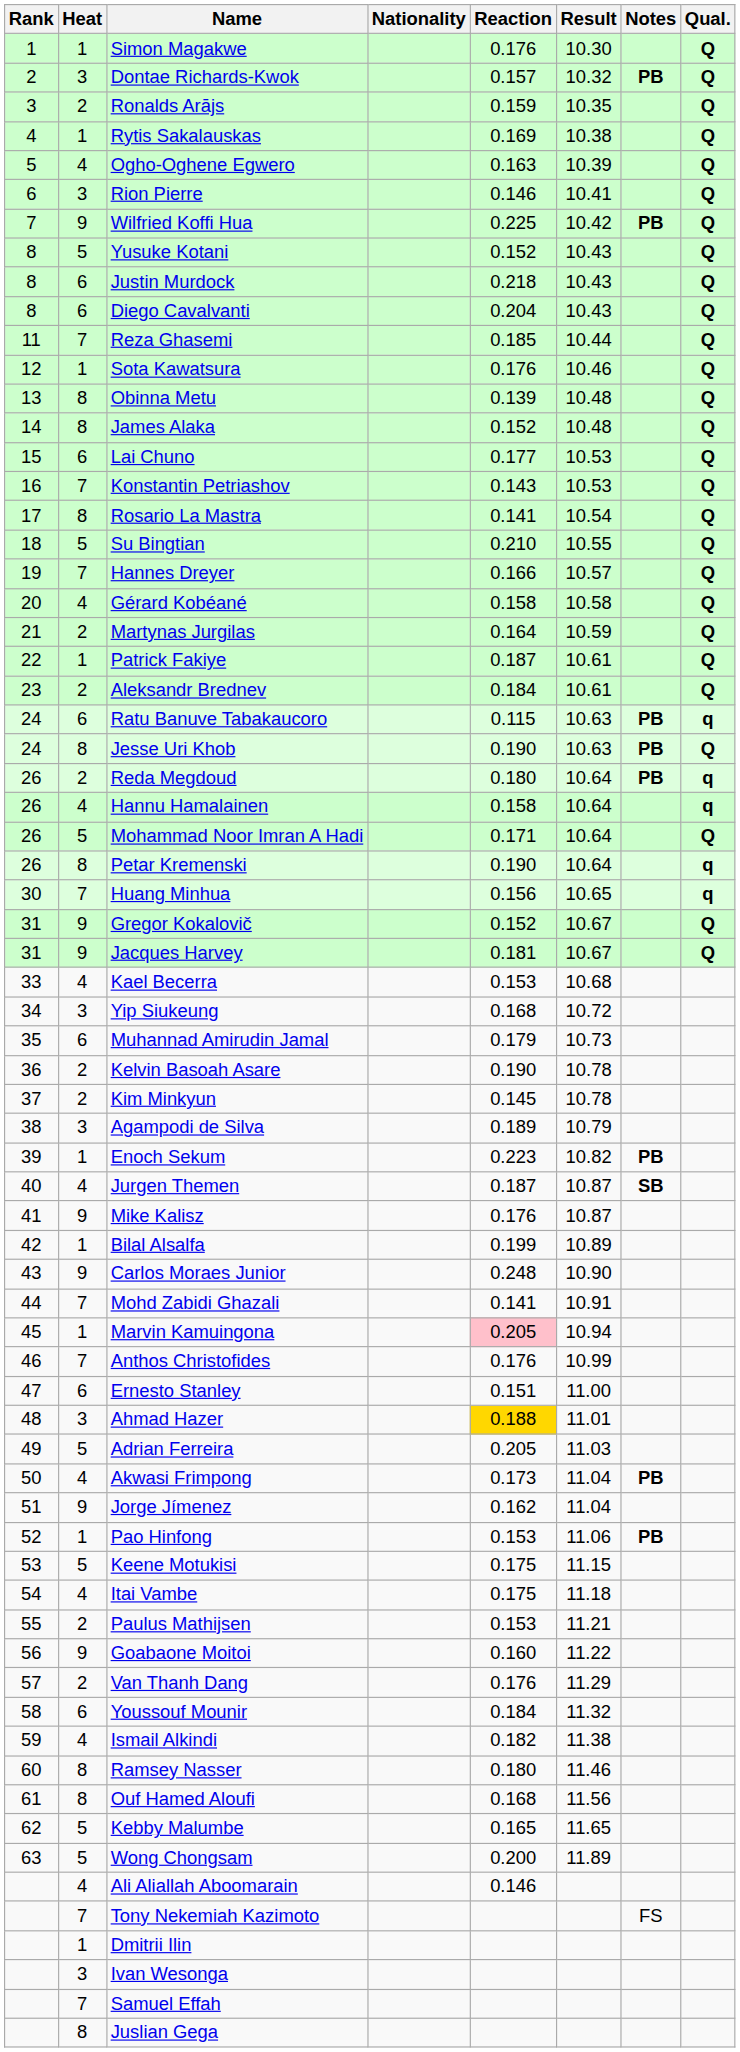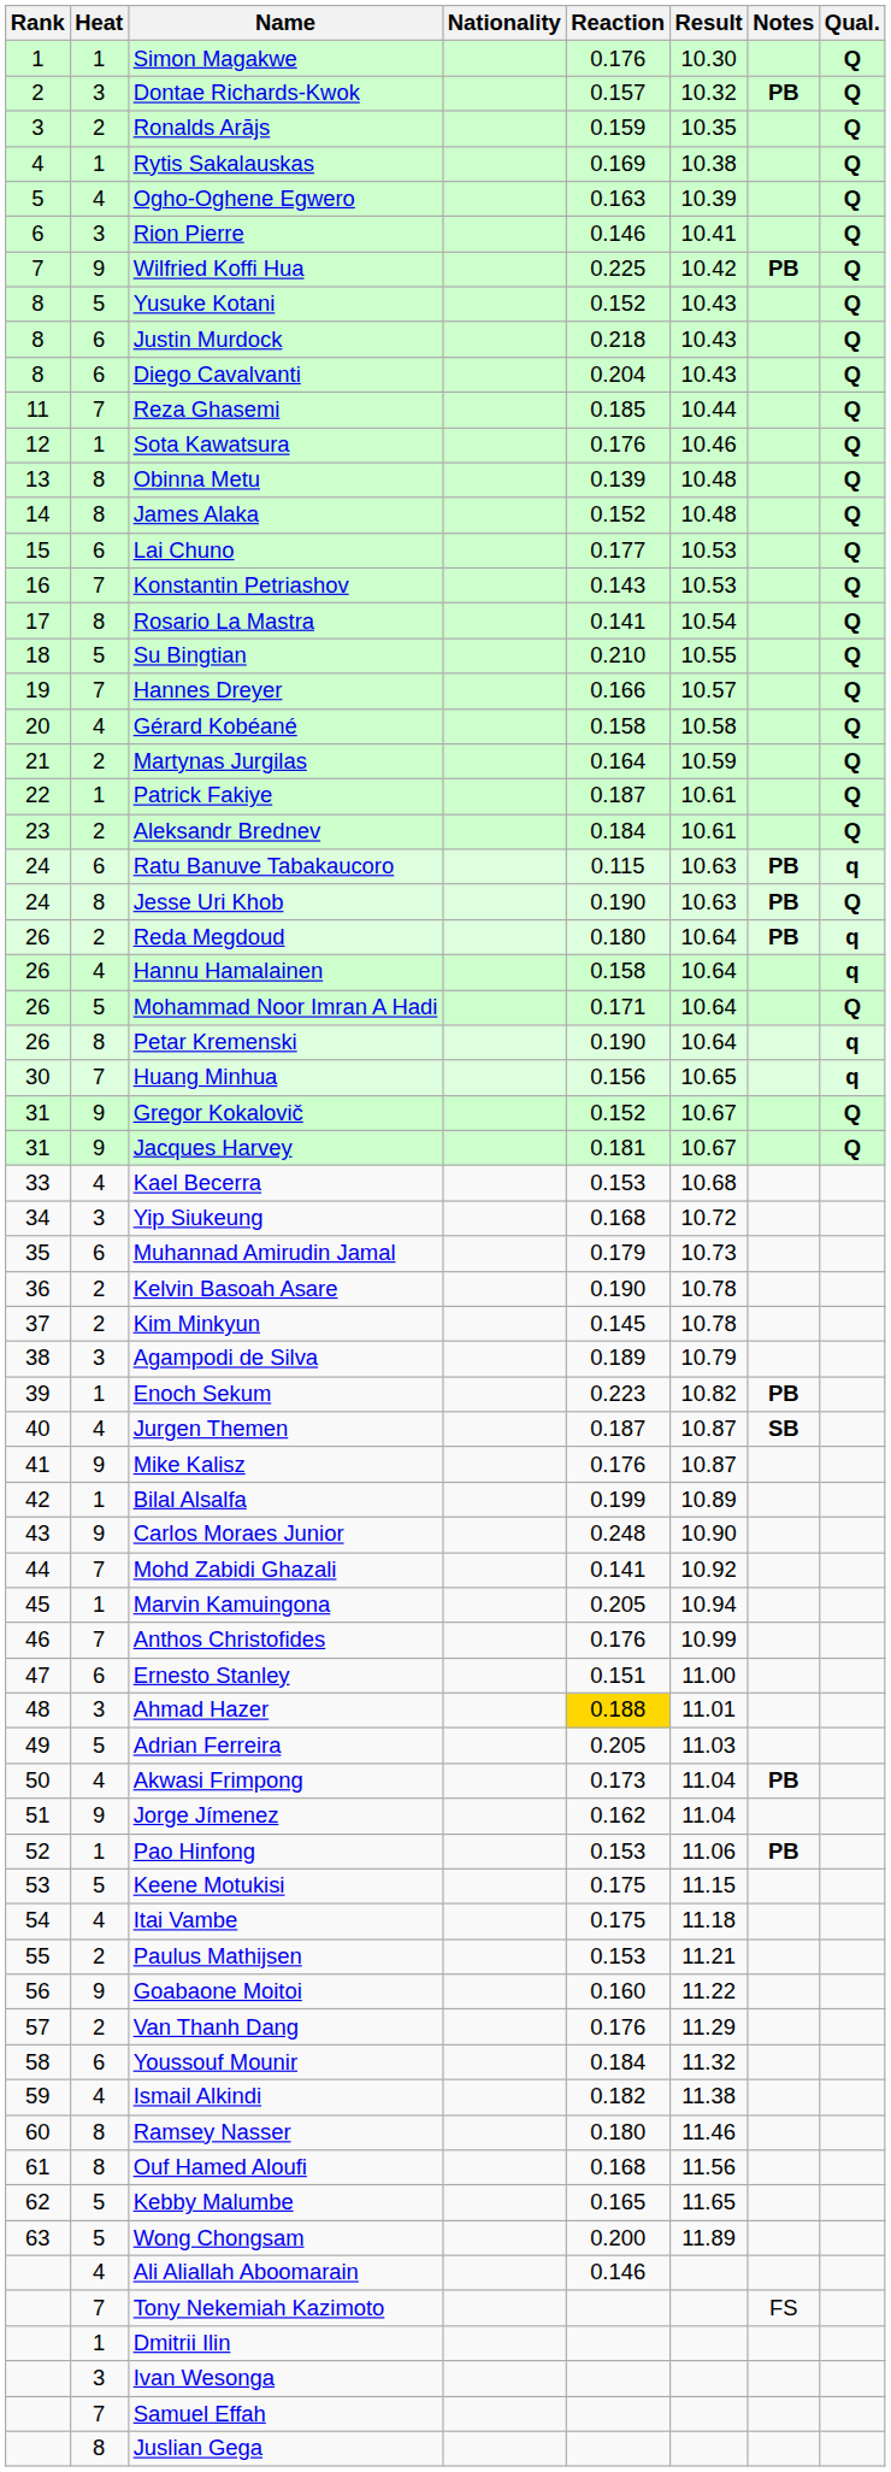 <table class="wikitable sortable" style="text-align:center">
 <tr>
 <th>Rank</th>
 <th>Heat</th>
 <th>Name</th>
 <th>Nationality</th>
 <th>Reaction</th>
 <th>Result</th>
 <th>Notes</th>
 <th>Qual.</th>
 </tr>
 <tr bgcolor=ccffcc>
 <td>1</td>
 <td>1</td>
 <td align="left"><a href='#'>Simon Magakwe</a></td>
 <td align="left"></td>
 <td>0.176</td>
 <td>10.30</td>
 <td></td>
 <td><strong>Q</strong></td>
 </tr>
 <tr bgcolor=ccffcc>
 <td>2</td>
 <td>3</td>
 <td align="left"><a href='#'>Dontae Richards-Kwok</a></td>
 <td align="left"></td>
 <td>0.157</td>
 <td>10.32</td>
 <td><strong>PB</strong></td>
 <td><strong>Q</strong></td>
 </tr>
 <tr bgcolor=ccffcc>
 <td>3</td>
 <td>2</td>
 <td align="left"><a href='#'>Ronalds Arājs</a></td>
 <td align="left"></td>
 <td>0.159</td>
 <td>10.35</td>
 <td></td>
 <td><strong>Q</strong></td>
 </tr>
 <tr bgcolor=ccffcc>
 <td>4</td>
 <td>1</td>
 <td align="left"><a href='#'>Rytis Sakalauskas</a></td>
 <td align="left"></td>
 <td>0.169</td>
 <td>10.38</td>
 <td></td>
 <td><strong>Q</strong></td>
 </tr>
 <tr bgcolor=ccffcc>
 <td>5</td>
 <td>4</td>
 <td align="left"><a href='#'>Ogho-Oghene Egwero</a></td>
 <td align="left"></td>
 <td>0.163</td>
 <td>10.39</td>
 <td></td>
 <td><strong>Q</strong></td>
 </tr>
 <tr bgcolor=ccffcc>
 <td>6</td>
 <td>3</td>
 <td align="left"><a href='#'>Rion Pierre</a></td>
 <td align="left"></td>
 <td>0.146</td>
 <td>10.41</td>
 <td></td>
 <td><strong>Q</strong></td>
 </tr>
 <tr bgcolor=ccffcc>
 <td>7</td>
 <td>9</td>
 <td align="left"><a href='#'>Wilfried Koffi Hua</a></td>
 <td align="left"></td>
 <td>0.225</td>
 <td>10.42</td>
 <td><strong>PB</strong></td>
 <td><strong>Q</strong></td>
 </tr>
 <tr bgcolor=ccffcc>
 <td>8</td>
 <td>5</td>
 <td align="left"><a href='#'>Yusuke Kotani</a></td>
 <td align="left"></td>
 <td>0.152</td>
 <td>10.43</td>
 <td></td>
 <td><strong>Q</strong></td>
 </tr>
 <tr bgcolor=ccffcc>
 <td>8</td>
 <td>6</td>
 <td align="left"><a href='#'>Justin Murdock</a></td>
 <td align="left"></td>
 <td>0.218</td>
 <td>10.43</td>
 <td></td>
 <td><strong>Q</strong></td>
 </tr>
 <tr bgcolor=ccffcc>
 <td>8</td>
 <td>6</td>
 <td align="left"><a href='#'>Diego Cavalvanti</a></td>
 <td align="left"></td>
 <td>0.204</td>
 <td>10.43</td>
 <td></td>
 <td><strong>Q</strong></td>
 </tr>
 <tr bgcolor=ccffcc>
 <td>11</td>
 <td>7</td>
 <td align="left"><a href='#'>Reza Ghasemi</a></td>
 <td align="left"></td>
 <td>0.185</td>
 <td>10.44</td>
 <td></td>
 <td><strong>Q</strong></td>
 </tr>
 <tr bgcolor=ccffcc>
 <td>12</td>
 <td>1</td>
 <td align="left"><a href='#'>Sota Kawatsura</a></td>
 <td align="left"></td>
 <td>0.176</td>
 <td>10.46</td>
 <td></td>
 <td><strong>Q</strong></td>
 </tr>
 <tr bgcolor=ccffcc>
 <td>13</td>
 <td>8</td>
 <td align="left"><a href='#'>Obinna Metu</a></td>
 <td align="left"></td>
 <td>0.139</td>
 <td>10.48</td>
 <td></td>
 <td><strong>Q</strong></td>
 </tr>
 <tr bgcolor=ccffcc>
 <td>14</td>
 <td>8</td>
 <td align="left"><a href='#'>James Alaka</a></td>
 <td align="left"></td>
 <td>0.152</td>
 <td>10.48</td>
 <td></td>
 <td><strong>Q</strong></td>
 </tr>
 <tr bgcolor=ccffcc>
 <td>15</td>
 <td>6</td>
 <td align="left"><a href='#'>Lai Chuno</a></td>
 <td align="left"></td>
 <td>0.177</td>
 <td>10.53</td>
 <td></td>
 <td><strong>Q</strong></td>
 </tr>
 <tr bgcolor=ccffcc>
 <td>16</td>
 <td>7</td>
 <td align="left"><a href='#'>Konstantin Petriashov</a></td>
 <td align="left"></td>
 <td>0.143</td>
 <td>10.53</td>
 <td></td>
 <td><strong>Q</strong></td>
 </tr>
 <tr bgcolor=ccffcc>
 <td>17</td>
 <td>8</td>
 <td align="left"><a href='#'>Rosario La Mastra</a></td>
 <td align="left"></td>
 <td>0.141</td>
 <td>10.54</td>
 <td></td>
 <td><strong>Q</strong></td>
 </tr>
 <tr bgcolor=ccffcc>
 <td>18</td>
 <td>5</td>
 <td align="left"><a href='#'>Su Bingtian</a></td>
 <td align="left"></td>
 <td>0.210</td>
 <td>10.55</td>
 <td></td>
 <td><strong>Q</strong></td>
 </tr>
 <tr bgcolor=ccffcc>
 <td>19</td>
 <td>7</td>
 <td align="left"><a href='#'>Hannes Dreyer</a></td>
 <td align="left"></td>
 <td>0.166</td>
 <td>10.57</td>
 <td></td>
 <td><strong>Q</strong></td>
 </tr>
 <tr bgcolor=ccffcc>
 <td>20</td>
 <td>4</td>
 <td align="left"><a href='#'>Gérard Kobéané</a></td>
 <td align="left"></td>
 <td>0.158</td>
 <td>10.58</td>
 <td></td>
 <td><strong>Q</strong></td>
 </tr>
 <tr bgcolor=ccffcc>
 <td>21</td>
 <td>2</td>
 <td align="left"><a href='#'>Martynas Jurgilas</a></td>
 <td align="left"></td>
 <td>0.164</td>
 <td>10.59</td>
 <td></td>
 <td><strong>Q</strong></td>
 </tr>
 <tr bgcolor=ccffcc>
 <td>22</td>
 <td>1</td>
 <td align="left"><a href='#'>Patrick Fakiye</a></td>
 <td align="left"></td>
 <td>0.187</td>
 <td>10.61</td>
 <td></td>
 <td><strong>Q</strong></td>
 </tr>
 <tr bgcolor=ccffcc>
 <td>23</td>
 <td>2</td>
 <td align="left"><a href='#'>Aleksandr Brednev</a></td>
 <td align="left"></td>
 <td>0.184</td>
 <td>10.61</td>
 <td></td>
 <td><strong>Q</strong></td>
 </tr>
 <tr bgcolor=ddffdd>
 <td>24</td>
 <td>6</td>
 <td align="left"><a href='#'>Ratu Banuve Tabakaucoro</a></td>
 <td align="left"></td>
 <td>0.115</td>
 <td>10.63</td>
 <td><strong>PB</strong></td>
 <td><strong>q</strong></td>
 </tr>
 <tr bgcolor=ddffdd>
 <td>24</td>
 <td>8</td>
 <td align="left"><a href='#'>Jesse Uri Khob</a></td>
 <td align="left"></td>
 <td>0.190</td>
 <td>10.63</td>
 <td><strong>PB</strong></td>
 <td><strong>Q</strong></td>
 </tr>
 <tr bgcolor=ddffdd>
 <td>26</td>
 <td>2</td>
 <td align="left"><a href='#'>Reda Megdoud</a></td>
 <td align="left"></td>
 <td>0.180</td>
 <td>10.64</td>
 <td><strong>PB</strong></td>
 <td><strong>q</strong></td>
 </tr>
 <tr bgcolor=ccffcc>
 <td>26</td>
 <td>4</td>
 <td align="left"><a href='#'>Hannu Hamalainen</a></td>
 <td align="left"></td>
 <td>0.158</td>
 <td>10.64</td>
 <td></td>
 <td><strong>q</strong></td>
 </tr>
 <tr bgcolor=ccffcc>
 <td>26</td>
 <td>5</td>
 <td align="left"><a href='#'>Mohammad Noor Imran A Hadi</a></td>
 <td align="left"></td>
 <td>0.171</td>
 <td>10.64</td>
 <td></td>
 <td><strong>Q</strong></td>
 </tr>
 <tr bgcolor=ddffdd>
 <td>26</td>
 <td>8</td>
 <td align="left"><a href='#'>Petar Kremenski</a></td>
 <td align="left"></td>
 <td>0.190</td>
 <td>10.64</td>
 <td></td>
 <td><strong>q</strong></td>
 </tr>
 <tr bgcolor=ddffdd>
 <td>30</td>
 <td>7</td>
 <td align="left"><a href='#'>Huang Minhua</a></td>
 <td align="left"></td>
 <td>0.156</td>
 <td>10.65</td>
 <td></td>
 <td><strong>q</strong></td>
 </tr>
 <tr bgcolor=ccffcc>
 <td>31</td>
 <td>9</td>
 <td align="left"><a href='#'>Gregor Kokalovič</a></td>
 <td align="left"></td>
 <td>0.152</td>
 <td>10.67</td>
 <td></td>
 <td><strong>Q</strong></td>
 </tr>
 <tr bgcolor=ccffcc>
 <td>31</td>
 <td>9</td>
 <td align="left"><a href='#'>Jacques Harvey</a></td>
 <td align="left"></td>
 <td>0.181</td>
 <td>10.67</td>
 <td></td>
 <td><strong>Q</strong></td>
 </tr>
 <tr>
 <td>33</td>
 <td>4</td>
 <td align="left"><a href='#'>Kael Becerra</a></td>
 <td align="left"></td>
 <td>0.153</td>
 <td>10.68</td>
 <td></td>
 <td></td>
 </tr>
 <tr>
 <td>34</td>
 <td>3</td>
 <td align="left"><a href='#'>Yip Siukeung</a></td>
 <td align="left"></td>
 <td>0.168</td>
 <td>10.72</td>
 <td></td>
 <td></td>
 </tr>
 <tr>
 <td>35</td>
 <td>6</td>
 <td align="left"><a href='#'>Muhannad Amirudin Jamal</a></td>
 <td align="left"></td>
 <td>0.179</td>
 <td>10.73</td>
 <td></td>
 <td></td>
 </tr>
 <tr>
 <td>36</td>
 <td>2</td>
 <td align="left"><a href='#'>Kelvin Basoah Asare</a></td>
 <td align="left"></td>
 <td>0.190</td>
 <td>10.78</td>
 <td></td>
 <td></td>
 </tr>
 <tr>
 <td>37</td>
 <td>2</td>
 <td align="left"><a href='#'>Kim Minkyun</a></td>
 <td align="left"></td>
 <td>0.145</td>
 <td>10.78</td>
 <td></td>
 <td></td>
 </tr>
 <tr>
 <td>38</td>
 <td>3</td>
 <td align="left"><a href='#'>Agampodi de Silva</a></td>
 <td align="left"></td>
 <td>0.189</td>
 <td>10.79</td>
 <td></td>
 <td></td>
 </tr>
 <tr>
 <td>39</td>
 <td>1</td>
 <td align="left"><a href='#'>Enoch Sekum</a></td>
 <td align="left"></td>
 <td>0.223</td>
 <td>10.82</td>
 <td><strong>PB</strong></td>
 <td></td>
 </tr>
 <tr>
 <td>40</td>
 <td>4</td>
 <td align="left"><a href='#'>Jurgen Themen</a></td>
 <td align="left"></td>
 <td>0.187</td>
 <td>10.87</td>
 <td><strong>SB</strong></td>
 <td></td>
 </tr>
 <tr>
 <td>41</td>
 <td>9</td>
 <td align="left"><a href='#'>Mike Kalisz</a></td>
 <td align="left"></td>
 <td>0.176</td>
 <td>10.87</td>
 <td></td>
 <td></td>
 </tr>
 <tr>
 <td>42</td>
 <td>1</td>
 <td align="left"><a href='#'>Bilal Alsalfa</a></td>
 <td align="left"></td>
 <td>0.199</td>
 <td>10.89</td>
 <td></td>
 <td></td>
 </tr>
 <tr>
 <td>43</td>
 <td>9</td>
 <td align="left"><a href='#'>Carlos Moraes Junior</a></td>
 <td align="left"></td>
 <td>0.248</td>
 <td>10.90</td>
 <td></td>
 <td></td>
 </tr>
 <tr>
 <td>44</td>
 <td>7</td>
 <td align="left"><a href='#'>Mohd Zabidi Ghazali</a></td>
 <td align="left"></td>
 <td>0.141</td>
-<td>10.91</td>
+<td>10.92</td>
 <td></td>
 <td></td>
 </tr>
 <tr>
 <td>45</td>
 <td>1</td>
 <td align="left"><a href='#'>Marvin Kamuingona</a></td>
 <td align="left"></td>
-<td style="background: pink;">0.205</td>
+<td>0.205</td>
 <td>10.94</td>
 <td></td>
 <td></td>
 </tr>
 <tr>
 <td>46</td>
 <td>7</td>
 <td align="left"><a href='#'>Anthos Christofides</a></td>
 <td align="left"></td>
 <td>0.176</td>
 <td>10.99</td>
 <td></td>
 <td></td>
 </tr>
 <tr>
 <td>47</td>
 <td>6</td>
 <td align="left"><a href='#'>Ernesto Stanley</a></td>
 <td align="left"></td>
 <td>0.151</td>
 <td>11.00</td>
 <td></td>
 <td></td>
 </tr>
 <tr>
 <td>48</td>
 <td>3</td>
 <td align="left"><a href='#'>Ahmad Hazer</a></td>
 <td align="left"></td>
 <td style="background: gold;">0.188</td>
 <td>11.01</td>
 <td></td>
 <td></td>
 </tr>
 <tr>
 <td>49</td>
 <td>5</td>
 <td align="left"><a href='#'>Adrian Ferreira</a></td>
 <td align="left"></td>
 <td>0.205</td>
 <td>11.03</td>
 <td></td>
 <td></td>
 </tr>
 <tr>
 <td>50</td>
 <td>4</td>
 <td align="left"><a href='#'>Akwasi Frimpong</a></td>
 <td align="left"></td>
 <td>0.173</td>
 <td>11.04</td>
 <td><strong>PB</strong></td>
 <td></td>
 </tr>
 <tr>
 <td>51</td>
 <td>9</td>
 <td align="left"><a href='#'>Jorge Jímenez</a></td>
 <td align="left"></td>
 <td>0.162</td>
 <td>11.04</td>
 <td></td>
 <td></td>
 </tr>
 <tr>
 <td>52</td>
 <td>1</td>
 <td align="left"><a href='#'>Pao Hinfong</a></td>
 <td align="left"></td>
 <td>0.153</td>
 <td>11.06</td>
 <td><strong>PB</strong></td>
 <td></td>
 </tr>
 <tr>
 <td>53</td>
 <td>5</td>
 <td align="left"><a href='#'>Keene Motukisi</a></td>
 <td align="left"></td>
 <td>0.175</td>
 <td>11.15</td>
 <td></td>
 <td></td>
 </tr>
 <tr>
 <td>54</td>
 <td>4</td>
 <td align="left"><a href='#'>Itai Vambe</a></td>
 <td align="left"></td>
 <td>0.175</td>
 <td>11.18</td>
 <td></td>
 <td></td>
 </tr>
 <tr>
 <td>55</td>
 <td>2</td>
 <td align="left"><a href='#'>Paulus Mathijsen</a></td>
 <td align="left"></td>
 <td>0.153</td>
 <td>11.21</td>
 <td></td>
 <td></td>
 </tr>
 <tr>
 <td>56</td>
 <td>9</td>
 <td align="left"><a href='#'>Goabaone Moitoi</a></td>
 <td align="left"></td>
 <td>0.160</td>
 <td>11.22</td>
 <td></td>
 <td></td>
 </tr>
 <tr>
 <td>57</td>
 <td>2</td>
 <td align="left"><a href='#'>Van Thanh Dang</a></td>
 <td align="left"></td>
 <td>0.176</td>
 <td>11.29</td>
 <td></td>
 <td></td>
 </tr>
 <tr>
 <td>58</td>
 <td>6</td>
 <td align="left"><a href='#'>Youssouf Mounir</a></td>
 <td align="left"></td>
 <td>0.184</td>
 <td>11.32</td>
 <td></td>
 <td></td>
 </tr>
 <tr>
 <td>59</td>
 <td>4</td>
 <td align="left"><a href='#'>Ismail Alkindi</a></td>
 <td align="left"></td>
 <td>0.182</td>
 <td>11.38</td>
 <td></td>
 <td></td>
 </tr>
 <tr>
 <td>60</td>
 <td>8</td>
 <td align="left"><a href='#'>Ramsey Nasser</a></td>
 <td align="left"></td>
 <td>0.180</td>
 <td>11.46</td>
 <td></td>
 <td></td>
 </tr>
 <tr>
 <td>61</td>
 <td>8</td>
 <td align="left"><a href='#'>Ouf Hamed Aloufi</a></td>
 <td align="left"></td>
 <td>0.168</td>
 <td>11.56</td>
 <td></td>
 <td></td>
 </tr>
 <tr>
 <td>62</td>
 <td>5</td>
 <td align="left"><a href='#'>Kebby Malumbe</a></td>
 <td align="left"></td>
 <td>0.165</td>
 <td>11.65</td>
 <td></td>
 <td></td>
 </tr>
 <tr>
 <td>63</td>
 <td>5</td>
 <td align="left"><a href='#'>Wong Chongsam</a></td>
 <td align="left"></td>
 <td>0.200</td>
 <td>11.89</td>
 <td></td>
 <td></td>
 </tr>
 <tr>
 <td></td>
 <td>4</td>
 <td align="left"><a href='#'>Ali Aliallah Aboomarain</a></td>
 <td align="left"></td>
 <td>0.146</td>
 <td></td>
 <td></td>
 <td></td>
 </tr>
 <tr>
 <td></td>
 <td>7</td>
 <td align="left"><a href='#'>Tony Nekemiah Kazimoto</a></td>
 <td align="left"></td>
 <td></td>
 <td></td>
 <td>FS</td>
 <td></td>
 </tr>
 <tr>
 <td></td>
 <td>1</td>
 <td align="left"><a href='#'>Dmitrii Ilin</a></td>
 <td align="left"></td>
 <td></td>
 <td></td>
 <td></td>
 <td></td>
 </tr>
 <tr>
 <td></td>
 <td>3</td>
 <td align="left"><a href='#'>Ivan Wesonga</a></td>
 <td align="left"></td>
 <td></td>
 <td></td>
 <td></td>
 <td></td>
 </tr>
 <tr>
 <td></td>
 <td>7</td>
 <td align="left"><a href='#'>Samuel Effah</a></td>
 <td align="left"></td>
 <td></td>
 <td></td>
 <td></td>
 <td></td>
 </tr>
 <tr>
 <td></td>
 <td>8</td>
 <td align="left"><a href='#'>Juslian Gega</a></td>
 <td align="left"></td>
 <td></td>
 <td></td>
 <td></td>
 <td></td>
 </tr>
 </table>
